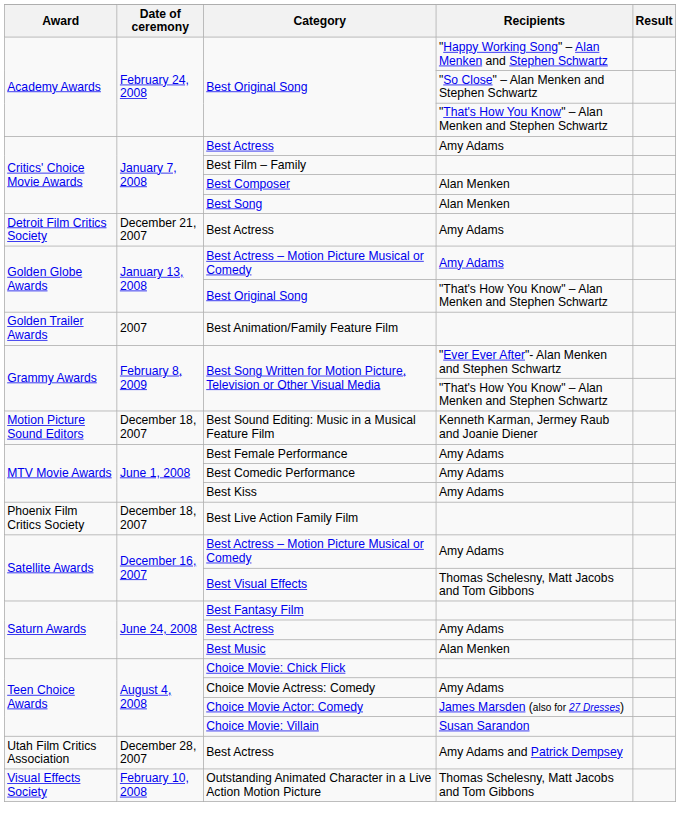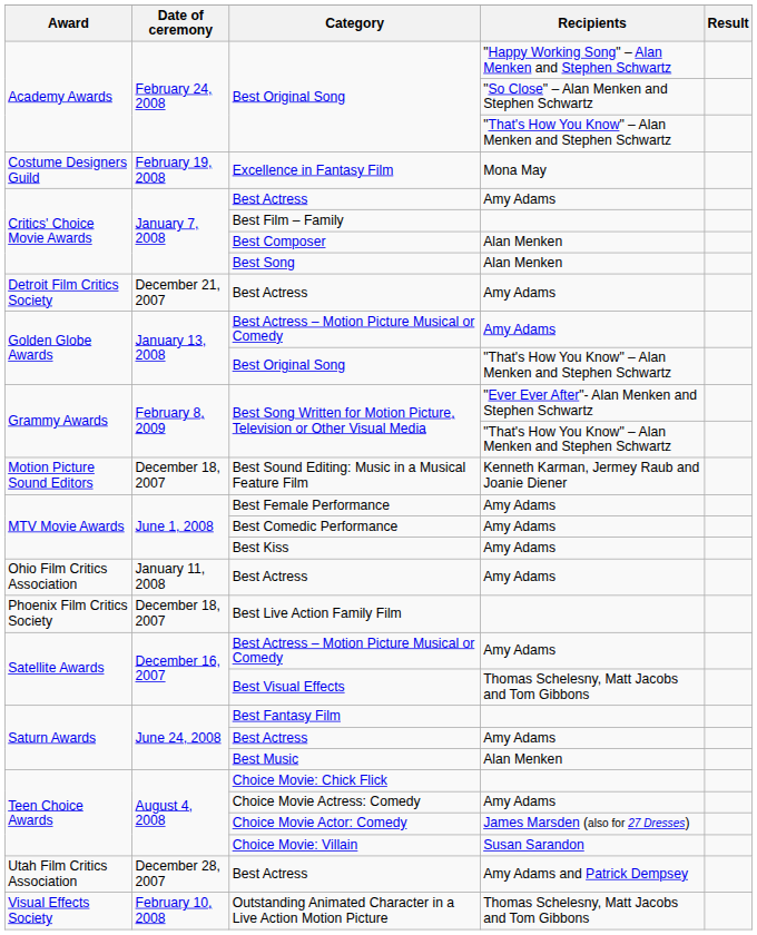 <table class="wikitable sortable" width="100%">
 <tr>
 </tr>
 <tr>
 <th>Award</th>
 <th>Date of ceremony</th>
 <th>Category</th>
 <th>Recipients</th>
 <th>Result</th>
 </tr>
 <tr>
 <td rowspan="3"><a href='#'>Academy Awards</a></td>
 <td rowspan="3"><a href='#'>February 24, 2008</a></td>
 <td rowspan="3"><a href='#'>Best Original Song</a></td>
 <td>"<a href='#'>Happy Working Song</a>" – <a href='#'>Alan Menken</a> and <a href='#'>Stephen Schwartz</a></td>
 <td></td>
 </tr>
 <tr>
 <td>"<a href='#'>So Close</a>" – Alan Menken and Stephen Schwartz</td>
 <td></td>
 </tr>
 <tr>
 <td>"<a href='#'>That's How You Know</a>" – Alan Menken and Stephen Schwartz</td>
+<td></td>
+</tr>
+<tr>
+<td><a href='#'>Costume Designers Guild</a></td>
+<td><a href='#'>February 19, 2008</a></td>
+<td><a href='#'>Excellence in Fantasy Film</a></td>
+<td>Mona May</td>
 <td></td>
 </tr>
 <tr>
 <td rowspan="4"><a href='#'>Critics' Choice Movie Awards</a></td>
 <td rowspan="4"><a href='#'>January 7, 2008</a></td>
 <td><a href='#'>Best Actress</a></td>
 <td>Amy Adams</td>
 <td></td>
 </tr>
 <tr>
 <td>Best Film – Family</td>
 <td></td>
 <td></td>
 </tr>
 <tr>
 <td><a href='#'>Best Composer</a></td>
 <td>Alan Menken</td>
 <td></td>
 </tr>
 <tr>
 <td><a href='#'>Best Song</a></td>
 <td>Alan Menken</td>
 <td></td>
 </tr>
 <tr>
 <td><a href='#'>Detroit Film Critics Society</a></td>
 <td>December 21, 2007</td>
 <td>Best Actress</td>
 <td>Amy Adams</td>
 <td></td>
 </tr>
 <tr>
 <td rowspan="2"><a href='#'>Golden Globe Awards</a></td>
 <td rowspan="2"><a href='#'>January 13, 2008</a></td>
 <td><a href='#'>Best Actress – Motion Picture Musical or Comedy</a></td>
 <td><a href='#'>Amy Adams</a></td>
 <td></td>
 </tr>
 <tr>
 <td><a href='#'>Best Original Song</a></td>
 <td>"That's How You Know" – Alan Menken and Stephen Schwartz</td>
 <td></td>
 </tr>
 <tr>
-<td><a href='#'>Golden Trailer Awards</a></td>
-<td>2007</td>
-<td>Best Animation/Family Feature Film</td>
-<td></td>
-<td></td>
-</tr>
-<tr>
 <td rowspan="2"><a href='#'>Grammy Awards</a></td>
 <td rowspan="2"><a href='#'>February 8, 2009</a></td>
 <td rowspan="2"><a href='#'>Best Song Written for Motion Picture, Television or Other Visual Media</a></td>
 <td>"<a href='#'>Ever Ever After</a>"- Alan Menken and Stephen Schwartz</td>
 <td></td>
 </tr>
 <tr>
 <td>"That's How You Know" – Alan Menken and Stephen Schwartz</td>
 <td></td>
 </tr>
 <tr>
 <td><a href='#'>Motion Picture Sound Editors</a></td>
 <td>December 18, 2007</td>
 <td>Best Sound Editing: Music in a Musical Feature Film</td>
 <td>Kenneth Karman, Jermey Raub and Joanie Diener</td>
 <td></td>
 </tr>
 <tr>
 <td rowspan="3"><a href='#'>MTV Movie Awards</a></td>
 <td rowspan="3"><a href='#'>June 1, 2008</a></td>
 <td>Best Female Performance</td>
 <td>Amy Adams</td>
 <td></td>
 </tr>
 <tr>
 <td>Best Comedic Performance</td>
 <td>Amy Adams</td>
 <td></td>
 </tr>
 <tr>
 <td>Best Kiss</td>
+<td>Amy Adams</td>
+<td></td>
+</tr>
+<tr>
+<td>Ohio Film Critics Association</td>
+<td>January 11, 2008</td>
+<td>Best Actress</td>
 <td>Amy Adams</td>
 <td></td>
 </tr>
 <tr>
 <td>Phoenix Film Critics Society</td>
 <td>December 18, 2007</td>
 <td>Best Live Action Family Film</td>
 <td></td>
 <td></td>
 </tr>
 <tr>
 <td rowspan="2"><a href='#'>Satellite Awards</a></td>
 <td rowspan="2"><a href='#'>December 16, 2007</a></td>
 <td><a href='#'>Best Actress – Motion Picture Musical or Comedy</a></td>
 <td>Amy Adams</td>
 <td></td>
 </tr>
 <tr>
 <td><a href='#'>Best Visual Effects</a></td>
 <td>Thomas Schelesny, Matt Jacobs and Tom Gibbons</td>
 <td></td>
 </tr>
 <tr>
 <td rowspan="3"><a href='#'>Saturn Awards</a></td>
 <td rowspan="3"><a href='#'>June 24, 2008</a></td>
 <td><a href='#'>Best Fantasy Film</a></td>
 <td></td>
 <td></td>
 </tr>
 <tr>
 <td><a href='#'>Best Actress</a></td>
 <td>Amy Adams</td>
 <td></td>
 </tr>
 <tr>
 <td><a href='#'>Best Music</a></td>
 <td>Alan Menken</td>
 <td></td>
 </tr>
 <tr>
 <td rowspan="4"><a href='#'>Teen Choice Awards</a></td>
 <td rowspan="4"><a href='#'>August 4, 2008</a></td>
 <td><a href='#'>Choice Movie: Chick Flick</a></td>
 <td></td>
 <td></td>
 </tr>
 <tr>
 <td>Choice Movie Actress: Comedy</td>
 <td>Amy Adams</td>
 <td></td>
 </tr>
 <tr>
 <td><a href='#'>Choice Movie Actor: Comedy</a></td>
 <td><a href='#'>James Marsden</a> (<small>also for <em><a href='#'>27 Dresses</a></em></small>)</td>
 <td></td>
 </tr>
 <tr>
 <td><a href='#'>Choice Movie: Villain</a></td>
 <td><a href='#'>Susan Sarandon</a></td>
 <td></td>
 </tr>
 <tr>
 <td>Utah Film Critics Association</td>
 <td>December 28, 2007</td>
 <td>Best Actress</td>
 <td>Amy Adams and <a href='#'>Patrick Dempsey</a></td>
 <td></td>
 </tr>
 <tr>
 <td><a href='#'>Visual Effects Society</a></td>
 <td><a href='#'>February 10, 2008</a></td>
 <td>Outstanding Animated Character in a Live Action Motion Picture</td>
 <td>Thomas Schelesny, Matt Jacobs and Tom Gibbons</td>
 <td></td>
 </tr>
 </table>
